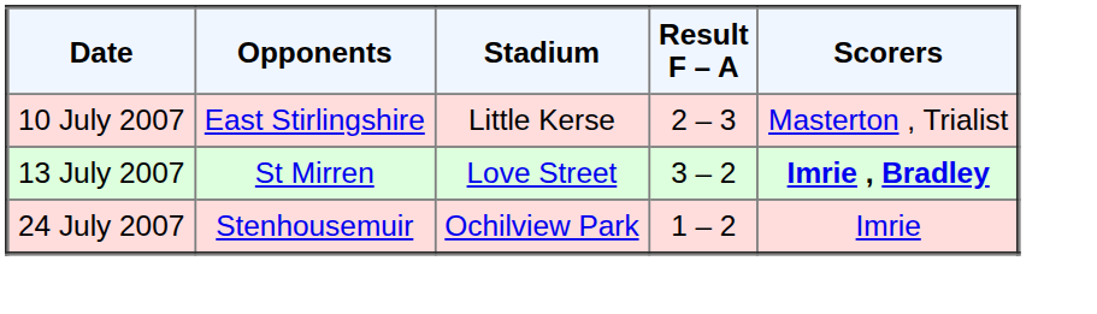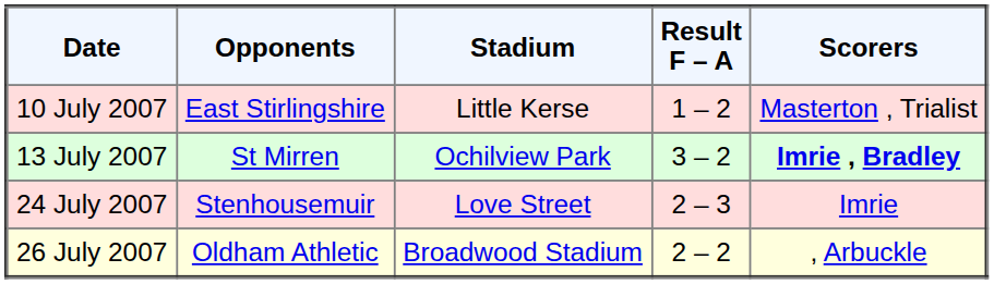 <table border="2" cellpadding="4" style="border-collapse:collapse; text-align:center; font-size:smaller;">
 <tr style="background:#f0f6ff;">
 <th><strong>Date</strong></th>
 <th><strong>Opponents</strong></th>
 <th><strong>Stadium</strong></th>
 <th><strong>Result<br>F – A</strong></th>
 <th><strong>Scorers</strong></th>
 </tr>
 <tr bgcolor="#ffdddd">
 <td>10 July 2007</td>
 <td><a href='#'>East Stirlingshire</a></td>
 <td>Little Kerse</td>
-<td>2 – 3</td>
+<td>1 – 2</td>
 <td><a href='#'>Masterton</a> , Trialist </td>
 </tr>
 <tr bgcolor="#ddffdd">
 <td>13 July 2007</td>
 <td><a href='#'>St Mirren</a></td>
-<td><a href='#'>Love Street</a></td>
+<td><a href='#'>Ochilview Park</a></td>
 <td>3 – 2</td>
 <td><strong><a href='#'>Imrie</a>  , <a href='#'>Bradley</a> </strong></td>
 </tr>
 <tr bgcolor="#ffdddd">
 <td>24 July 2007</td>
 <td><a href='#'>Stenhousemuir</a></td>
-<td><a href='#'>Ochilview Park</a></td>
-<td>1 – 2</td>
+<td><a href='#'>Love Street</a></td>
+<td>2 – 3</td>
 <td><a href='#'>Imrie</a> </td>
 </tr>
+<tr bgcolor="#ffffdd">
+<td>26 July 2007</td>
+<td><a href='#'>Oldham Athletic</a></td>
+<td><a href='#'>Broadwood Stadium</a></td>
+<td>2 – 2</td>
+<td>, <a href='#'>Arbuckle</a> </td>
+</tr>
 </table>
